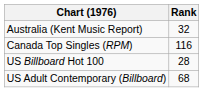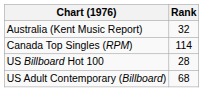 <table class="wikitable sortable">
 <tr>
 <th align="left">Chart (1976)</th>
 <th style="text-align:center;">Rank</th>
 </tr>
 <tr>
 <td>Australia (Kent Music Report)</td>
 <td style="text-align:center;">32</td>
 </tr>
 <tr>
 <td>Canada Top Singles (<em>RPM</em>)</td>
-<td style="text-align:center;">116</td>
+<td style="text-align:center;">114</td>
 </tr>
 <tr>
 <td>US <em>Billboard</em> Hot 100</td>
 <td style="text-align:center;">28</td>
 </tr>
 <tr>
 <td>US Adult Contemporary (<em>Billboard</em>)</td>
 <td style="text-align:center;">68</td>
 </tr>
 </table>
